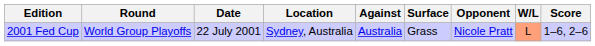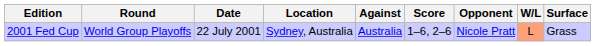 <table class=wikitable style=font-size:97%>
 <tr>
 <th>Edition</th>
 <th>Round</th>
 <th>Date</th>
 <th>Location</th>
 <th>Against</th>
-<th>Surface</th>
+<th>Score</th>
 <th>Opponent</th>
 <th>W/L</th>
-<th>Score</th>
+<th>Surface</th>
 </tr>
 <tr style="background:#ccccff;">
 <td><a href='#'>2001 Fed Cup</a></td>
 <td><a href='#'>World Group Playoffs</a></td>
 <td>22 July 2001</td>
 <td><a href='#'>Sydney</a>, Australia</td>
 <td> <a href='#'>Australia</a></td>
-<td>Grass</td>
+<td>1–6, 2–6</td>
 <td> <a href='#'>Nicole Pratt</a></td>
 <td style="text-align:center; background:#ffa07a;">L</td>
-<td>1–6, 2–6</td>
+<td>Grass</td>
 </tr>
 </table>
